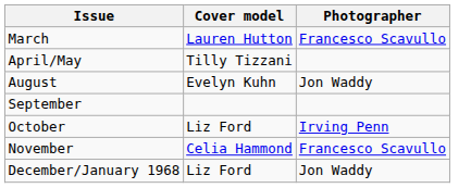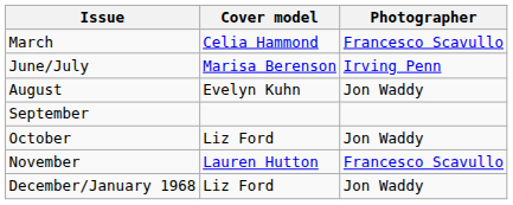 <table class="wikitable">
 <tr>
 <th>Issue</th>
 <th>Cover model</th>
 <th>Photographer</th>
 </tr>
 <tr>
 <td>March</td>
-<td><a href='#'>Lauren Hutton</a></td>
+<td><a href='#'>Celia Hammond</a></td>
 <td><a href='#'>Francesco Scavullo</a></td>
 </tr>
 <tr>
-<td>April/May</td>
-<td>Tilly Tizzani</td>
-<td></td>
+<td>June/July</td>
+<td><a href='#'>Marisa Berenson</a></td>
+<td><a href='#'>Irving Penn</a></td>
 </tr>
 <tr>
 <td>August</td>
 <td>Evelyn Kuhn</td>
 <td>Jon Waddy</td>
 </tr>
 <tr>
 <td>September</td>
 <td></td>
 <td></td>
 </tr>
 <tr>
 <td>October</td>
 <td>Liz Ford</td>
-<td><a href='#'>Irving Penn</a></td>
+<td>Jon Waddy</td>
 </tr>
 <tr>
 <td>November</td>
-<td><a href='#'>Celia Hammond</a></td>
+<td><a href='#'>Lauren Hutton</a></td>
 <td><a href='#'>Francesco Scavullo</a></td>
 </tr>
 <tr>
 <td>December/January 1968</td>
 <td>Liz Ford</td>
 <td>Jon Waddy</td>
 </tr>
 </table>
